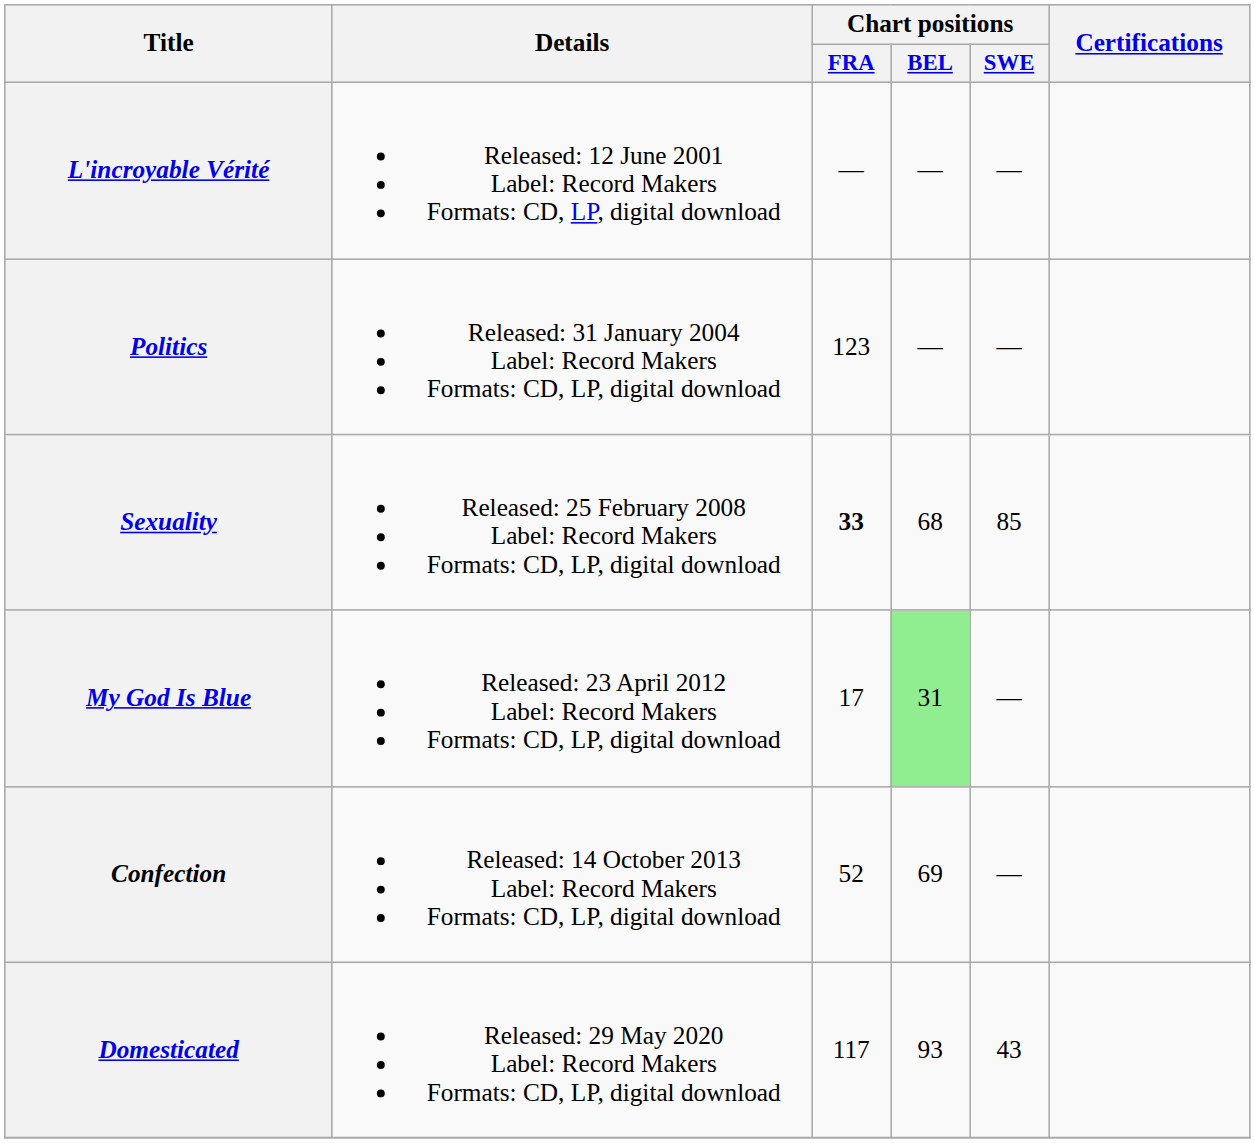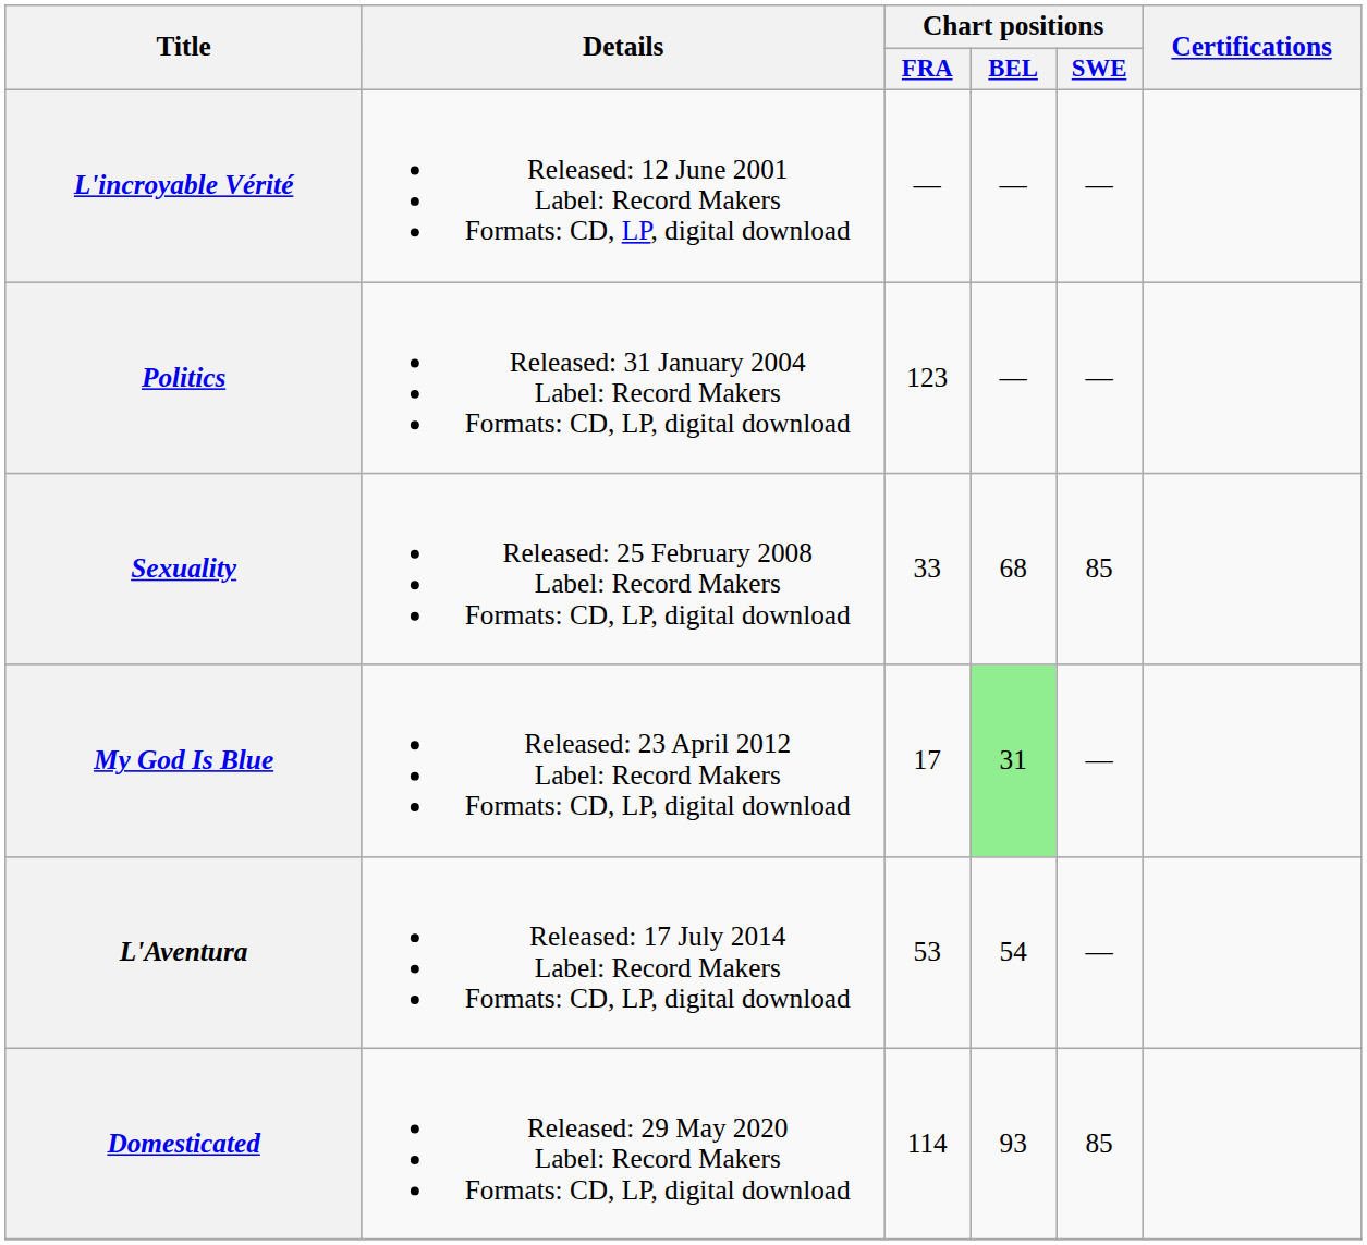 <table class="wikitable plainrowheaders" style="text-align:center;">
 <tr>
 <th style="width:200px;" rowspan="2">Title</th>
 <th scope="col" rowspan="2" style="width:18.5em;">Details</th>
 <th colspan="3">Chart positions</th>
 <th align="center" rowspan="2" width="120"><a href='#'>Certifications</a></th>
 </tr>
 <tr>
 <th scope="col" style="width:3em;font-size:90%;"><a href='#'>FRA</a><br></th>
 <th scope="col" style="width:3em;font-size:90%;"><a href='#'>BEL</a><br></th>
 <th scope="col" style="width:3em;font-size:90%;"><a href='#'>SWE</a><br></th>
 </tr>
 <tr>
 <th scope="row"><em><a href='#'>L'incroyable Vérité</a></em></th>
 <td><br><ul><li>Released: 12 June 2001</li><li>Label: Record Makers</li><li>Formats: CD, <a href='#'>LP</a>, digital download</li></ul></td>
 <td>—</td>
 <td>—</td>
 <td>—</td>
 <td></td>
 </tr>
 <tr>
 <th scope="row"><em><a href='#'>Politics</a></em></th>
 <td><br><ul><li>Released: 31 January 2004</li><li>Label: Record Makers</li><li>Formats: CD, LP, digital download</li></ul></td>
 <td>123</td>
 <td>—</td>
 <td>—</td>
 <td></td>
 </tr>
 <tr>
 <th scope="row"><em><a href='#'>Sexuality</a></em></th>
 <td><br><ul><li>Released: 25 February 2008</li><li>Label: Record Makers</li><li>Formats: CD, LP, digital download</li></ul></td>
-<td><strong>33</strong></td>
+<td>33</td>
 <td>68</td>
 <td>85</td>
 <td></td>
 </tr>
 <tr>
 <th scope="row"><em><a href='#'>My God Is Blue</a></em></th>
 <td><br><ul><li>Released: 23 April 2012</li><li>Label: Record Makers</li><li>Formats: CD, LP, digital download</li></ul></td>
 <td>17</td>
 <td style="background: lightgreen;">31</td>
 <td>—</td>
 <td></td>
 </tr>
 <tr>
-<th scope="row"><em>Confection</em></th>
-<td><br><ul><li>Released: 14 October 2013</li><li>Label: Record Makers</li><li>Formats: CD, LP, digital download</li></ul></td>
-<td>52</td>
-<td>69</td>
+<th scope="row"><em>L'Aventura</em></th>
+<td><br><ul><li>Released: 17 July 2014</li><li>Label: Record Makers</li><li>Formats: CD, LP, digital download</li></ul></td>
+<td>53</td>
+<td>54</td>
 <td>—</td>
 <td></td>
 </tr>
 <tr>
 <th scope="row"><em><a href='#'>Domesticated</a></em></th>
 <td><br><ul><li>Released: 29 May 2020</li><li>Label: Record Makers</li><li>Formats: CD, LP, digital download</li></ul></td>
-<td>117<br></td>
+<td>114<br></td>
 <td>93</td>
-<td>43</td>
+<td>85</td>
 <td></td>
 </tr>
 <tr>
 </tr>
 </table>
